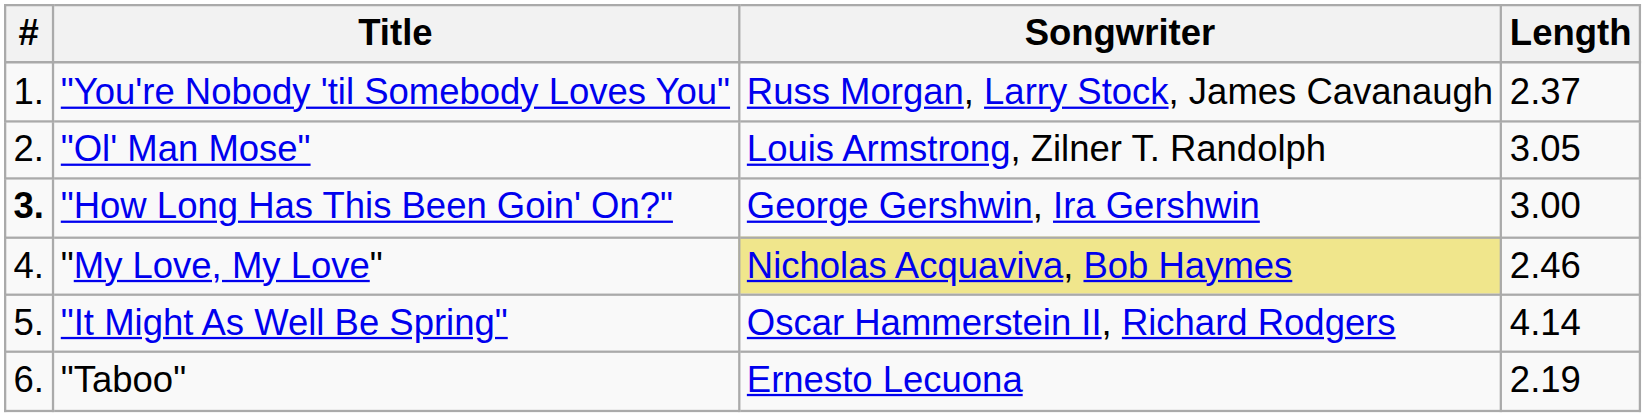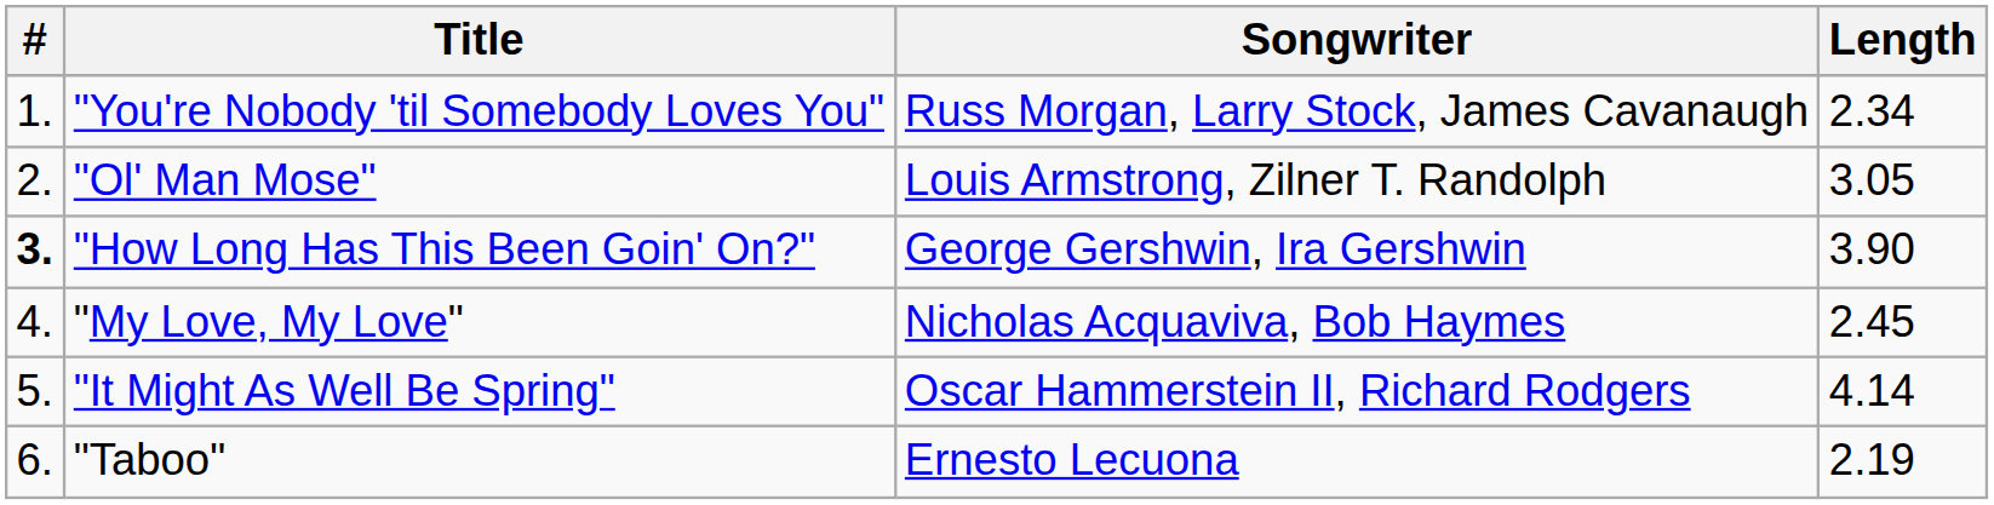 <table class="wikitable">
 <tr>
 <th>#</th>
 <th>Title</th>
 <th>Songwriter</th>
 <th>Length</th>
 </tr>
 <tr bgcolor="#ebf5ff">
 </tr>
 <tr>
 <td>1.</td>
 <td><a href='#'>"You're Nobody 'til Somebody Loves You"</a></td>
 <td><a href='#'>Russ Morgan</a>, <a href='#'>Larry Stock</a>, James Cavanaugh</td>
-<td>2.37</td>
+<td>2.34</td>
 </tr>
 <tr>
 <td>2.</td>
 <td><a href='#'>"Ol' Man Mose"</a></td>
 <td><a href='#'>Louis Armstrong</a>, Zilner T. Randolph</td>
 <td>3.05</td>
 </tr>
 <tr>
 <td><strong>3.</strong></td>
 <td><a href='#'>"How Long Has This Been Goin' On?"</a></td>
 <td><a href='#'>George Gershwin</a>, <a href='#'>Ira Gershwin</a></td>
-<td>3.00</td>
+<td>3.90</td>
 </tr>
 <tr>
 <td>4.</td>
 <td>"<a href='#'>My Love, My Love</a>"</td>
-<td style="background: khaki;"><a href='#'>Nicholas Acquaviva</a>, <a href='#'>Bob Haymes</a></td>
-<td>2.46</td>
+<td><a href='#'>Nicholas Acquaviva</a>, <a href='#'>Bob Haymes</a></td>
+<td>2.45</td>
 </tr>
 <tr>
 <td>5.</td>
 <td><a href='#'>"It Might As Well Be Spring"</a></td>
 <td><a href='#'>Oscar Hammerstein II</a>, <a href='#'>Richard Rodgers</a></td>
 <td>4.14</td>
 </tr>
 <tr>
 <td>6.</td>
 <td>"Taboo"</td>
 <td><a href='#'>Ernesto Lecuona</a></td>
 <td>2.19</td>
 </tr>
 </table>
